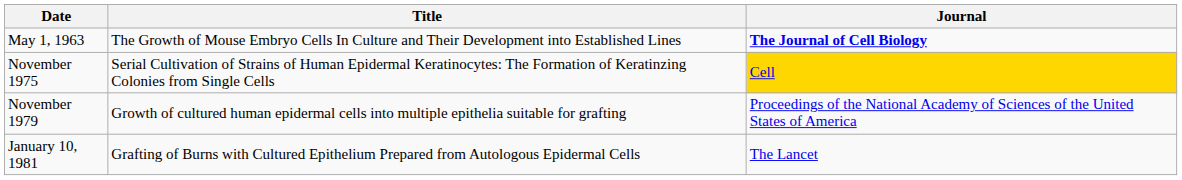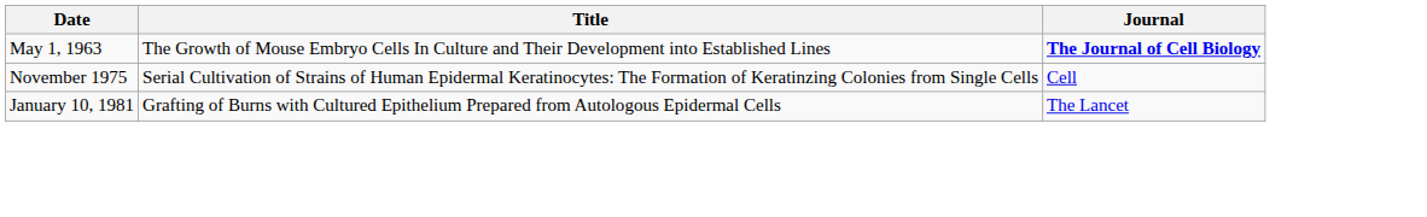 <table class="wikitable">
 <tr>
 <th>Date</th>
 <th>Title</th>
 <th>Journal</th>
 </tr>
 <tr>
 <td>May 1, 1963</td>
 <td>The Growth of Mouse Embryo Cells In Culture and Their Development into Established Lines </td>
 <td><strong><a href='#'>The Journal of Cell Biology</a></strong></td>
 </tr>
 <tr>
 <td>November 1975</td>
 <td>Serial Cultivation of Strains of Human Epidermal Keratinocytes: The Formation of Keratinzing Colonies from Single Cells</td>
-<td style="background: gold;"><a href='#'>Cell</a></td>
-</tr>
-<tr>
-<td>November 1979</td>
-<td>Growth of cultured human epidermal cells into multiple epithelia suitable for grafting</td>
-<td><a href='#'>Proceedings of the National Academy of Sciences of the United States of America</a></td>
+<td><a href='#'>Cell</a></td>
 </tr>
 <tr>
 <td>January 10, 1981</td>
 <td>Grafting of Burns with Cultured Epithelium Prepared from Autologous Epidermal Cells</td>
 <td><a href='#'>The Lancet</a></td>
 </tr>
 </table>
